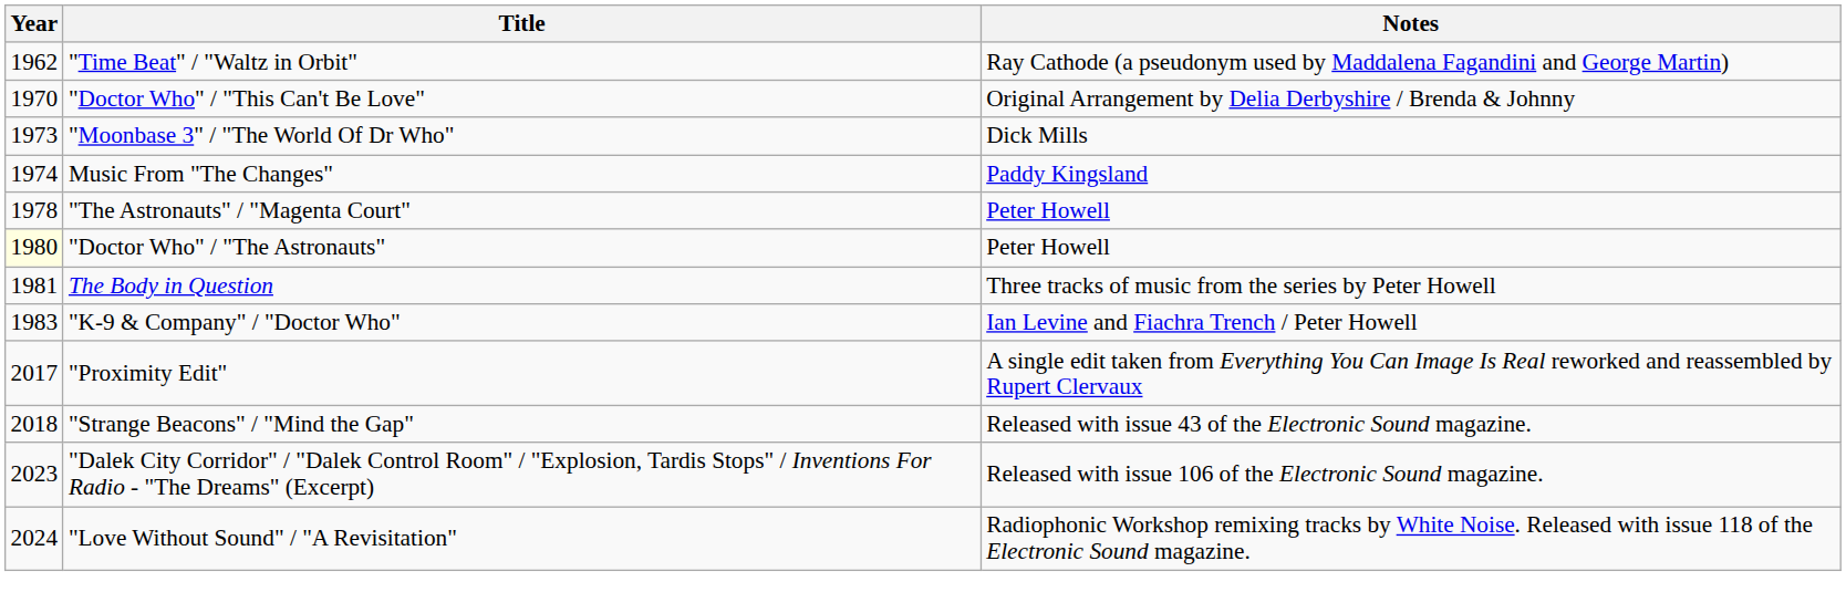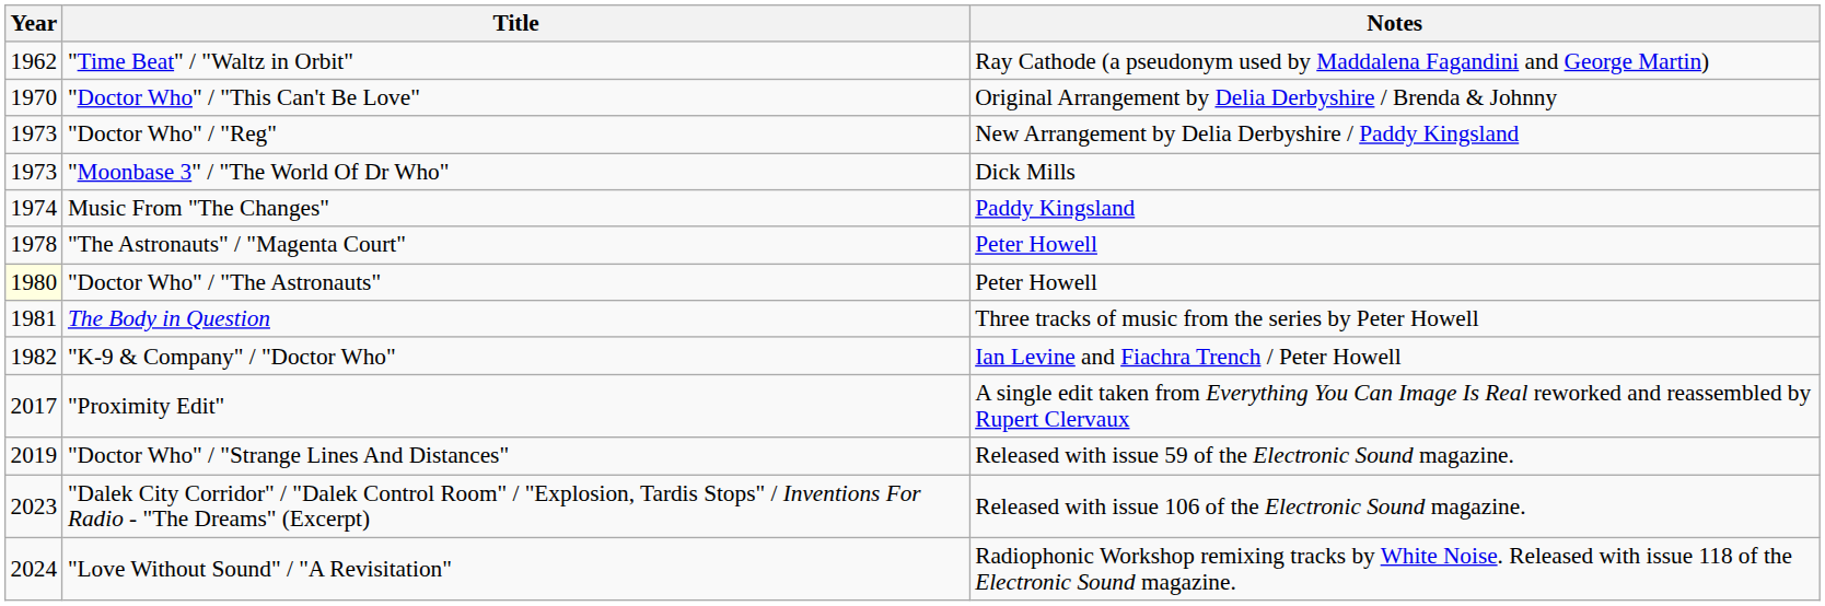 <table class="wikitable sortable">
 <tr>
 <th>Year</th>
 <th>Title</th>
 <th>Notes</th>
 </tr>
 <tr>
 <td>1962</td>
 <td>"<a href='#'>Time Beat</a>" / "Waltz in Orbit"</td>
 <td>Ray Cathode (a pseudonym used by <a href='#'>Maddalena Fagandini</a> and <a href='#'>George Martin</a>)</td>
 </tr>
 <tr>
 <td>1970</td>
 <td>"<a href='#'>Doctor Who</a>" / "This Can't Be Love"</td>
 <td>Original Arrangement by <a href='#'>Delia Derbyshire</a> / Brenda & Johnny</td>
+</tr>
+<tr>
+<td>1973</td>
+<td>"Doctor Who" / "Reg"</td>
+<td>New Arrangement by Delia Derbyshire / <a href='#'>Paddy Kingsland</a></td>
 </tr>
 <tr>
 <td>1973</td>
 <td>"<a href='#'>Moonbase 3</a>" / "The World Of Dr Who"</td>
 <td>Dick Mills</td>
 </tr>
 <tr>
 <td>1974</td>
 <td>Music From "The Changes"</td>
 <td><a href='#'>Paddy Kingsland</a></td>
 </tr>
 <tr>
 <td>1978</td>
 <td>"The Astronauts" / "Magenta Court"</td>
 <td><a href='#'>Peter Howell</a></td>
 </tr>
 <tr>
 <td style="background: lightyellow;">1980</td>
 <td>"Doctor Who" / "The Astronauts"</td>
 <td>Peter Howell</td>
 </tr>
 <tr>
 <td>1981</td>
 <td><em><a href='#'>The Body in Question</a></em></td>
 <td>Three tracks of music from the series by Peter Howell</td>
 </tr>
 <tr>
-<td>1983</td>
+<td>1982</td>
 <td>"K-9 & Company" / "Doctor Who"</td>
 <td><a href='#'>Ian Levine</a> and <a href='#'>Fiachra Trench</a> / Peter Howell</td>
 </tr>
 <tr>
 <td>2017</td>
 <td>"Proximity Edit"</td>
 <td>A single edit taken from  <em>Everything You Can Image Is Real</em> reworked and reassembled by <a href='#'>Rupert Clervaux</a></td>
 </tr>
 <tr>
-<td>2018</td>
-<td>"Strange Beacons" / "Mind the Gap"</td>
-<td>Released with issue 43 of the <em>Electronic Sound</em> magazine.</td>
+<td>2019</td>
+<td>"Doctor Who" / "Strange Lines And Distances"</td>
+<td>Released with issue 59 of the <em>Electronic Sound</em> magazine.</td>
 </tr>
 <tr>
 <td>2023</td>
 <td>"Dalek City Corridor" / "Dalek Control Room" / "Explosion, Tardis Stops" / <em>Inventions For Radio</em> - "The Dreams" (Excerpt)</td>
 <td>Released with issue 106 of the <em>Electronic Sound</em> magazine.</td>
 </tr>
 <tr>
 <td>2024</td>
 <td>"Love Without Sound" / "A Revisitation"</td>
 <td>Radiophonic Workshop remixing tracks by <a href='#'>White Noise</a>. Released with issue 118 of the <em>Electronic Sound</em> magazine.</td>
 </tr>
 </table>
